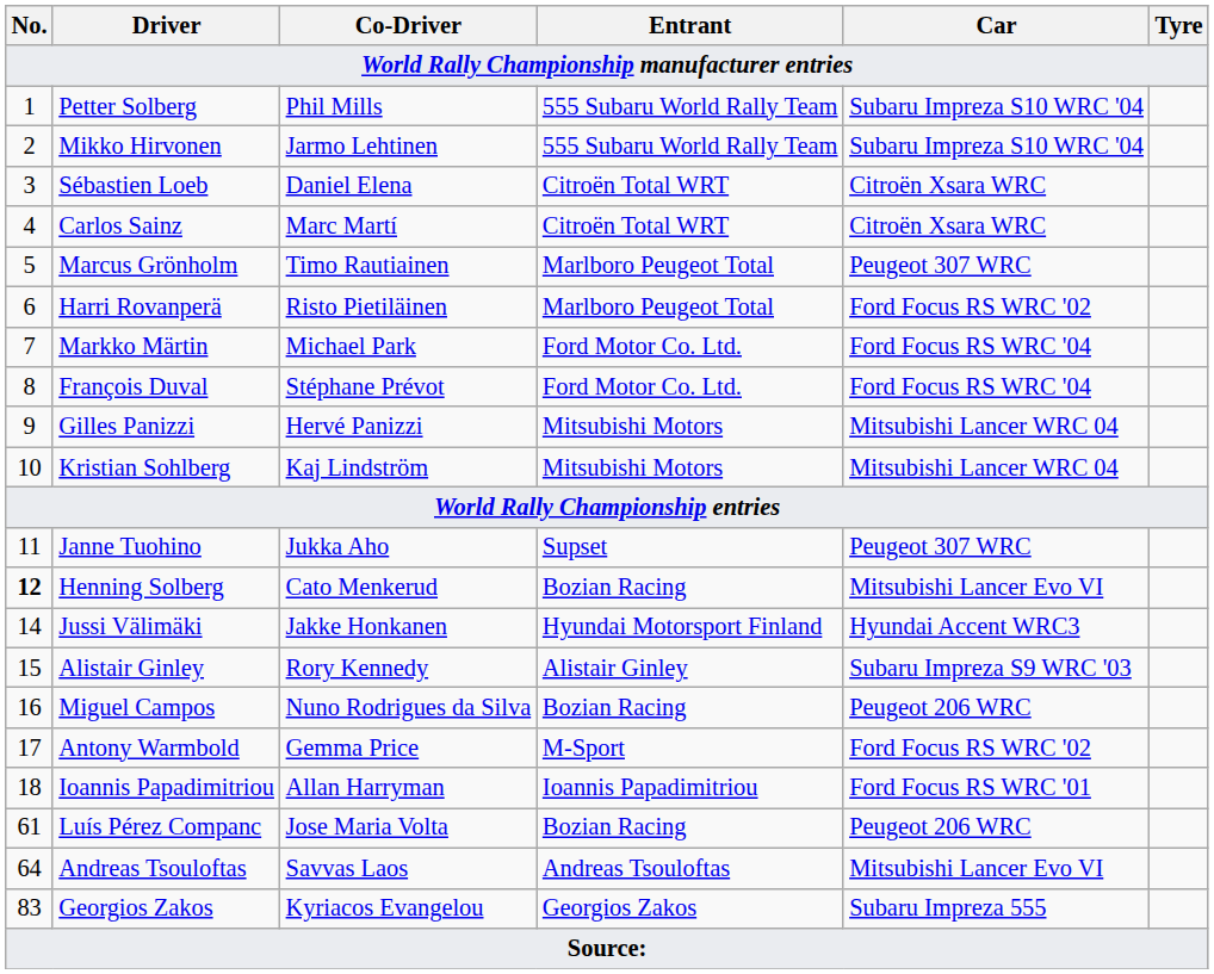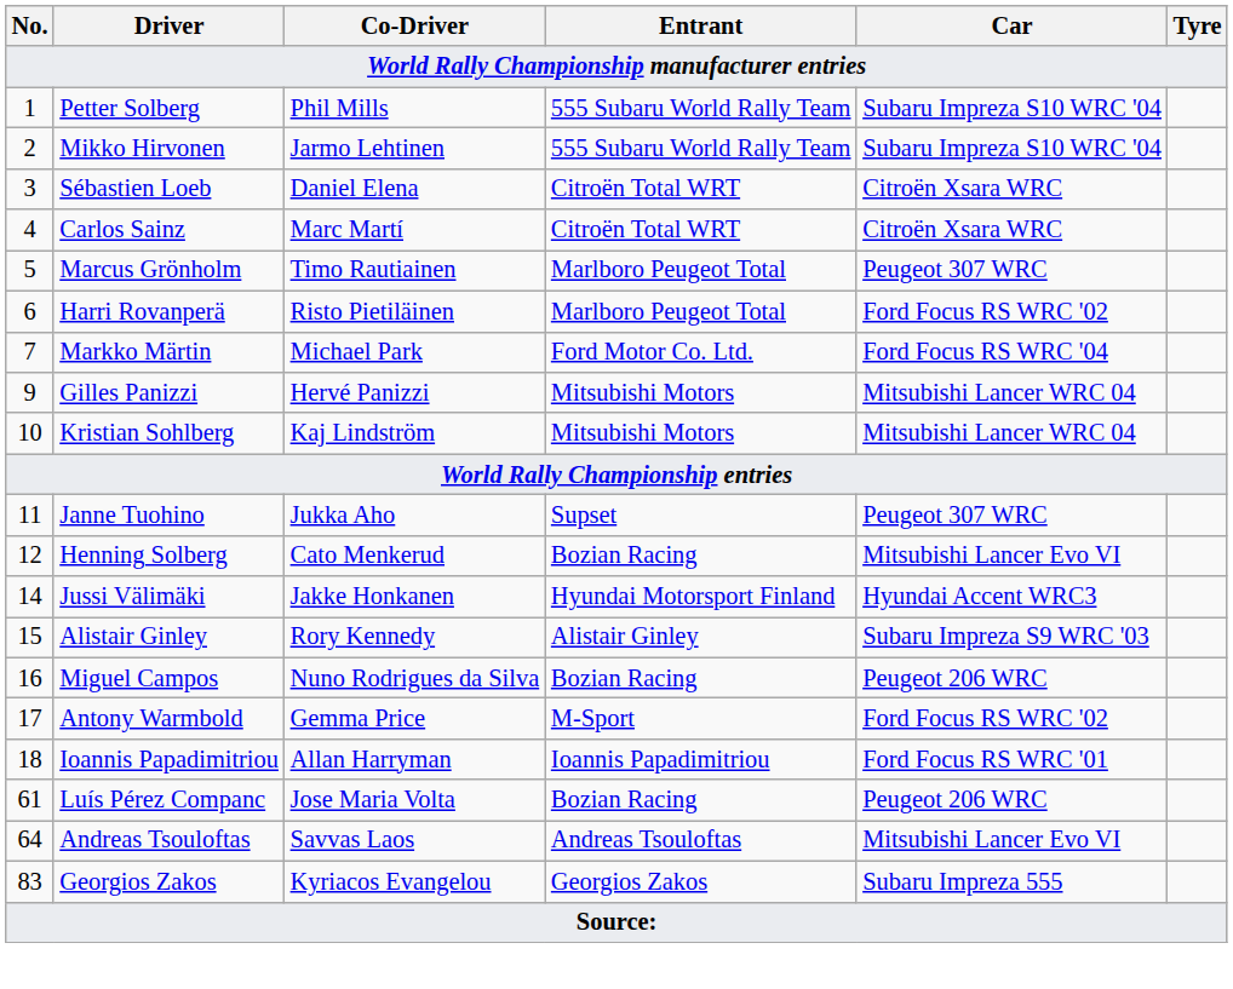 <table class="wikitable" style="font-size: 85%;">
 <tr>
 <th>No.</th>
 <th>Driver</th>
 <th>Co-Driver</th>
 <th>Entrant</th>
 <th>Car</th>
 <th>Tyre</th>
 </tr>
 <tr>
 <td style="background-color:#EAECF0; text-align:center" colspan="6"><strong><em><a href='#'>World Rally Championship</a> manufacturer entries</em></strong></td>
 </tr>
 <tr>
 <td align="center">1</td>
 <td> <a href='#'>Petter Solberg</a></td>
 <td> <a href='#'>Phil Mills</a></td>
 <td> <a href='#'>555 Subaru World Rally Team</a></td>
 <td><a href='#'>Subaru Impreza S10 WRC '04</a></td>
 <td align="center"></td>
 </tr>
 <tr>
 <td align="center">2</td>
 <td> <a href='#'>Mikko Hirvonen</a></td>
 <td> <a href='#'>Jarmo Lehtinen</a></td>
 <td> <a href='#'>555 Subaru World Rally Team</a></td>
 <td><a href='#'>Subaru Impreza S10 WRC '04</a></td>
 <td align="center"></td>
 </tr>
 <tr>
 <td align="center">3</td>
 <td> <a href='#'>Sébastien Loeb</a></td>
 <td> <a href='#'>Daniel Elena</a></td>
 <td> <a href='#'>Citroën Total WRT</a></td>
 <td><a href='#'>Citroën Xsara WRC</a></td>
 <td align="center"></td>
 </tr>
 <tr>
 <td align="center">4</td>
 <td> <a href='#'>Carlos Sainz</a></td>
 <td> <a href='#'>Marc Martí</a></td>
 <td> <a href='#'>Citroën Total WRT</a></td>
 <td><a href='#'>Citroën Xsara WRC</a></td>
 <td align="center"></td>
 </tr>
 <tr>
 <td align="center">5</td>
 <td> <a href='#'>Marcus Grönholm</a></td>
 <td> <a href='#'>Timo Rautiainen</a></td>
 <td> <a href='#'>Marlboro Peugeot Total</a></td>
 <td><a href='#'>Peugeot 307 WRC</a></td>
 <td align="center"></td>
 </tr>
 <tr>
 <td align="center">6</td>
 <td> <a href='#'>Harri Rovanperä</a></td>
 <td> <a href='#'>Risto Pietiläinen</a></td>
 <td> <a href='#'>Marlboro Peugeot Total</a></td>
 <td><a href='#'>Ford Focus RS WRC '02</a></td>
 <td align="center"></td>
 </tr>
 <tr>
 <td align="center">7</td>
 <td> <a href='#'>Markko Märtin</a></td>
 <td> <a href='#'>Michael Park</a></td>
 <td> <a href='#'>Ford Motor Co. Ltd.</a></td>
 <td><a href='#'>Ford Focus RS WRC '04</a></td>
 <td align="center"></td>
 </tr>
 <tr>
-<td align="center">8</td>
-<td> <a href='#'>François Duval</a></td>
-<td> <a href='#'>Stéphane Prévot</a></td>
-<td> <a href='#'>Ford Motor Co. Ltd.</a></td>
-<td><a href='#'>Ford Focus RS WRC '04</a></td>
-<td align="center"></td>
-</tr>
-<tr>
 <td align="center">9</td>
 <td> <a href='#'>Gilles Panizzi</a></td>
 <td> <a href='#'>Hervé Panizzi</a></td>
 <td> <a href='#'>Mitsubishi Motors</a></td>
 <td><a href='#'>Mitsubishi Lancer WRC 04</a></td>
 <td align="center"></td>
 </tr>
 <tr>
 <td align="center">10</td>
 <td> <a href='#'>Kristian Sohlberg</a></td>
 <td> <a href='#'>Kaj Lindström</a></td>
 <td> <a href='#'>Mitsubishi Motors</a></td>
 <td><a href='#'>Mitsubishi Lancer WRC 04</a></td>
 <td align="center"></td>
 </tr>
 <tr>
 <td style="background-color:#EAECF0; text-align:center" colspan="6"><strong><em><a href='#'>World Rally Championship</a> entries</em></strong></td>
 </tr>
 <tr>
 <td align="center">11</td>
 <td> <a href='#'>Janne Tuohino</a></td>
 <td> <a href='#'>Jukka Aho</a></td>
 <td> <a href='#'>Supset</a></td>
 <td><a href='#'>Peugeot 307 WRC</a></td>
 <td align="center"></td>
 </tr>
 <tr>
-<td align="center"><strong>12</strong></td>
+<td align="center">12</td>
 <td> <a href='#'>Henning Solberg</a></td>
 <td> <a href='#'>Cato Menkerud</a></td>
 <td> <a href='#'>Bozian Racing</a></td>
 <td><a href='#'>Mitsubishi Lancer Evo VI</a></td>
 <td align="center"></td>
 </tr>
 <tr>
 <td align="center">14</td>
 <td> <a href='#'>Jussi Välimäki</a></td>
 <td> <a href='#'>Jakke Honkanen</a></td>
 <td> <a href='#'>Hyundai Motorsport Finland</a></td>
 <td><a href='#'>Hyundai Accent WRC3</a></td>
 <td align="center"></td>
 </tr>
 <tr>
 <td align="center">15</td>
 <td> <a href='#'>Alistair Ginley</a></td>
 <td> <a href='#'>Rory Kennedy</a></td>
 <td> <a href='#'>Alistair Ginley</a></td>
 <td><a href='#'>Subaru Impreza S9 WRC '03</a></td>
 <td align="center"></td>
 </tr>
 <tr>
 <td align="center">16</td>
 <td> <a href='#'>Miguel Campos</a></td>
 <td> <a href='#'>Nuno Rodrigues da Silva</a></td>
 <td> <a href='#'>Bozian Racing</a></td>
 <td><a href='#'>Peugeot 206 WRC</a></td>
 <td align="center"></td>
 </tr>
 <tr>
 <td align="center">17</td>
 <td> <a href='#'>Antony Warmbold</a></td>
 <td> <a href='#'>Gemma Price</a></td>
 <td> <a href='#'>M-Sport</a></td>
 <td><a href='#'>Ford Focus RS WRC '02</a></td>
 <td align="center"></td>
 </tr>
 <tr>
 <td align="center">18</td>
 <td> <a href='#'>Ioannis Papadimitriou</a></td>
 <td> <a href='#'>Allan Harryman</a></td>
 <td> <a href='#'>Ioannis Papadimitriou</a></td>
 <td><a href='#'>Ford Focus RS WRC '01</a></td>
 <td align="center"></td>
 </tr>
 <tr>
 <td align="center">61</td>
 <td> <a href='#'>Luís Pérez Companc</a></td>
 <td> <a href='#'>Jose Maria Volta</a></td>
 <td> <a href='#'>Bozian Racing</a></td>
 <td><a href='#'>Peugeot 206 WRC</a></td>
 <td align="center"></td>
 </tr>
 <tr>
 <td align="center">64</td>
 <td> <a href='#'>Andreas Tsouloftas</a></td>
 <td> <a href='#'>Savvas Laos</a></td>
 <td> <a href='#'>Andreas Tsouloftas</a></td>
 <td><a href='#'>Mitsubishi Lancer Evo VI</a></td>
 <td></td>
 </tr>
 <tr>
 <td align="center">83</td>
 <td> <a href='#'>Georgios Zakos</a></td>
 <td> <a href='#'>Kyriacos Evangelou</a></td>
 <td> <a href='#'>Georgios Zakos</a></td>
 <td><a href='#'>Subaru Impreza 555</a></td>
 <td></td>
 </tr>
 <tr>
 <td style="background-color:#EAECF0; text-align:center" colspan="6"><strong>Source:</strong></td>
 </tr>
 <tr>
 </tr>
 </table>
